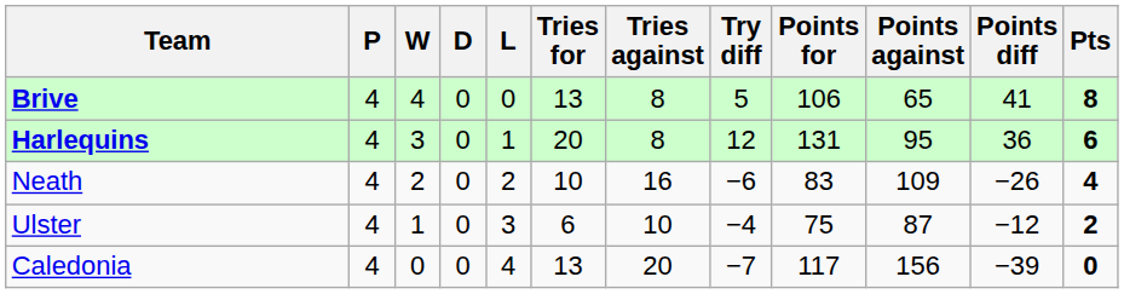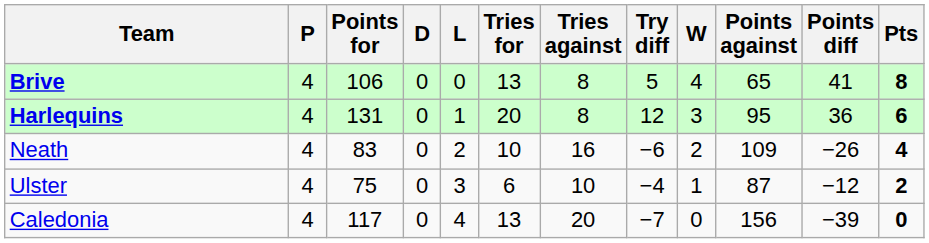 <table class="wikitable" style="text-align: center;">
 <tr>
 <th width="200">Team</th>
 <th width="20">P</th>
-<th width="20">W</th>
+<th width="20">Points for</th>
 <th width="20">D</th>
 <th width="20">L</th>
 <th width="20">Tries for</th>
 <th width="20">Tries against</th>
 <th width="30">Try diff</th>
-<th width="20">Points for</th>
+<th width="20">W</th>
 <th width="20">Points against</th>
 <th width="25">Points diff</th>
 <th width="20">Pts</th>
 </tr>
 <tr bgcolor="#ccffcc">
 <td align="left"> <strong><a href='#'>Brive</a></strong></td>
 <td>4</td>
-<td>4</td>
+<td>106</td>
 <td>0</td>
 <td>0</td>
 <td>13</td>
 <td>8</td>
 <td>5</td>
-<td>106</td>
+<td>4</td>
 <td>65</td>
 <td>41</td>
 <td><strong>8</strong></td>
 </tr>
 <tr bgcolor="#ccffcc">
 <td align="left"> <strong><a href='#'>Harlequins</a></strong></td>
 <td>4</td>
-<td>3</td>
+<td>131</td>
 <td>0</td>
 <td>1</td>
 <td>20</td>
 <td>8</td>
 <td>12</td>
-<td>131</td>
+<td>3</td>
 <td>95</td>
 <td>36</td>
 <td><strong>6</strong></td>
 </tr>
 <tr>
 <td align="left"> <a href='#'>Neath</a></td>
 <td>4</td>
-<td>2</td>
+<td>83</td>
 <td>0</td>
 <td>2</td>
 <td>10</td>
 <td>16</td>
 <td>−6</td>
-<td>83</td>
+<td>2</td>
 <td>109</td>
 <td>−26</td>
 <td><strong>4</strong></td>
 </tr>
 <tr>
 <td align="left"> <a href='#'>Ulster</a></td>
 <td>4</td>
-<td>1</td>
+<td>75</td>
 <td>0</td>
 <td>3</td>
 <td>6</td>
 <td>10</td>
 <td>−4</td>
-<td>75</td>
+<td>1</td>
 <td>87</td>
 <td>−12</td>
 <td><strong>2</strong></td>
 </tr>
 <tr>
 <td align="left"> <a href='#'>Caledonia</a></td>
 <td>4</td>
-<td>0</td>
+<td>117</td>
 <td>0</td>
 <td>4</td>
 <td>13</td>
 <td>20</td>
 <td>−7</td>
-<td>117</td>
+<td>0</td>
 <td>156</td>
 <td>−39</td>
 <td><strong>0</strong></td>
 </tr>
 </table>
